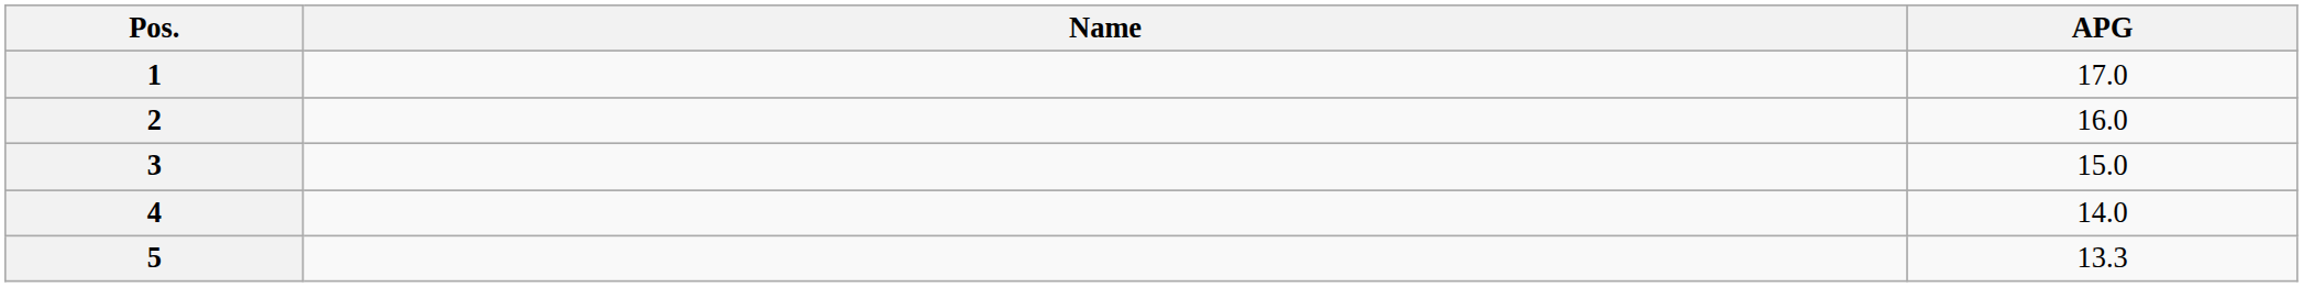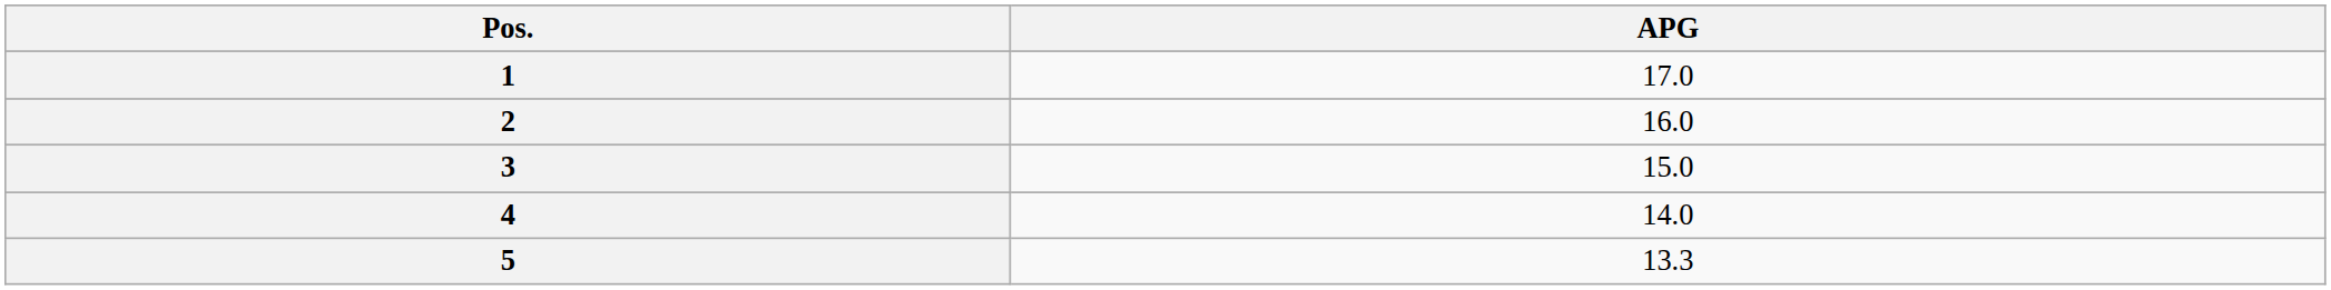 <table class=wikitable width=100% style="text-align:center;">
 <tr>
 <th width="13%">Pos.</th>
-<th width="70%">Name</th>
 <th width="17%">APG</th>
 </tr>
 <tr>
 <th>1</th>
-<td align=left></td>
 <td>17.0</td>
 </tr>
 <tr>
 <th>2</th>
-<td align=left></td>
 <td>16.0</td>
 </tr>
 <tr>
 <th>3</th>
-<td align=left></td>
 <td>15.0</td>
 </tr>
 <tr>
 <th>4</th>
-<td align=left></td>
 <td>14.0</td>
 </tr>
 <tr>
 <th>5</th>
-<td align=left></td>
 <td>13.3</td>
 </tr>
 </table>
